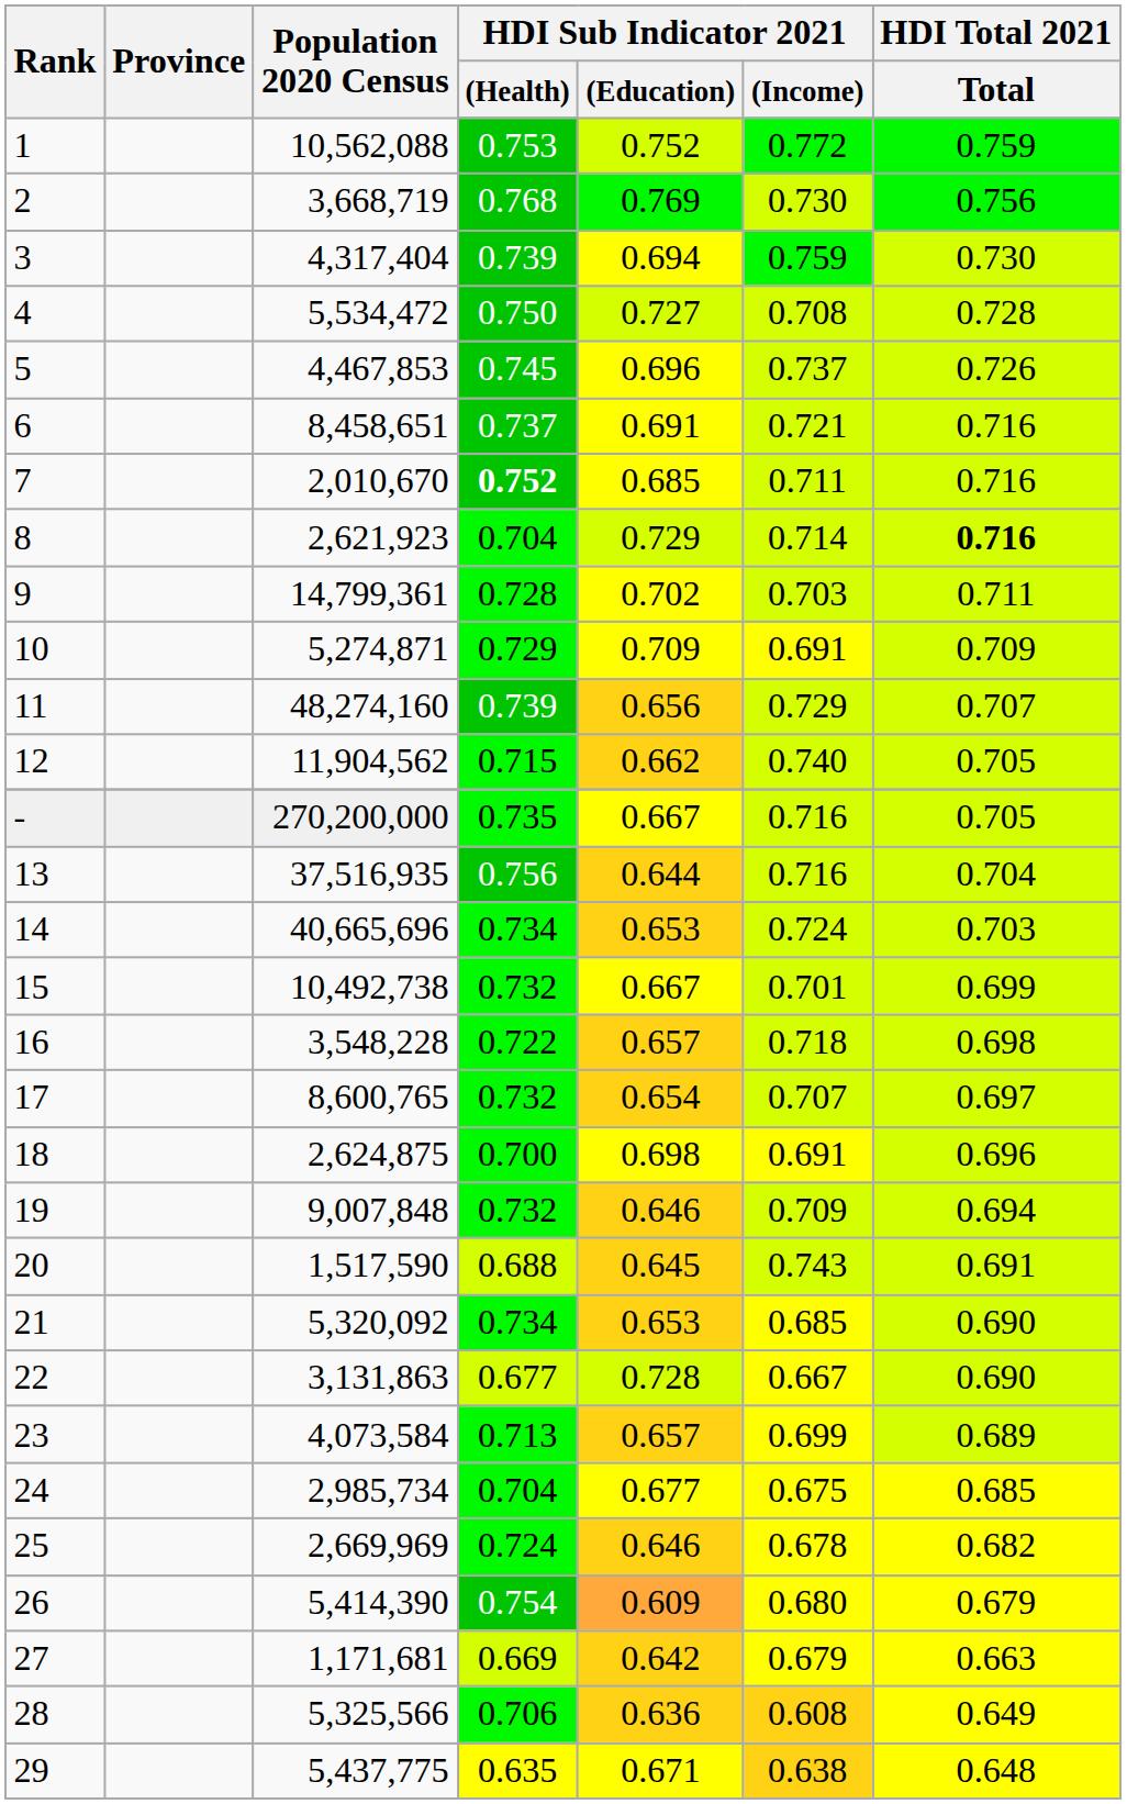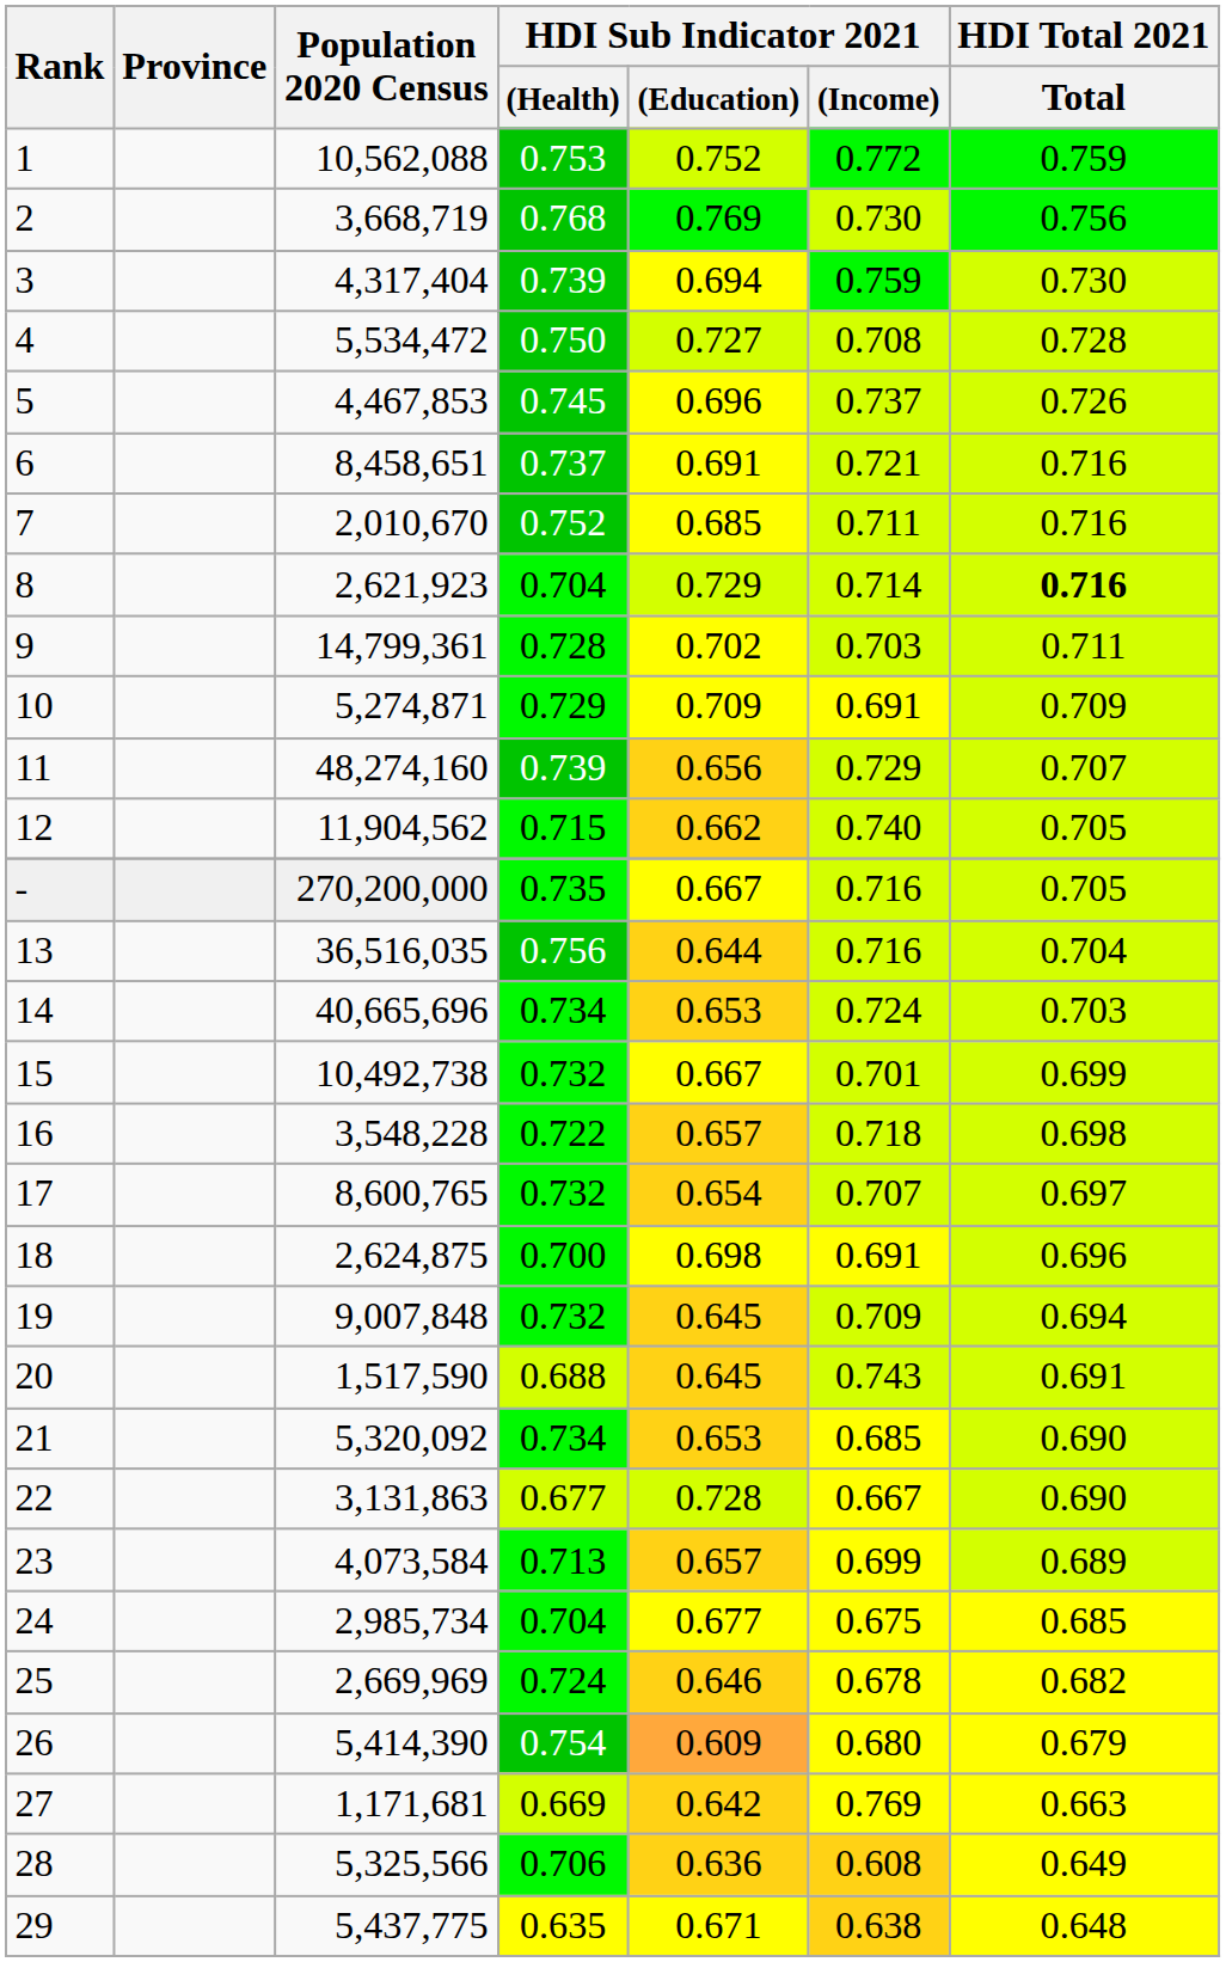 <table class="wikitable sortable plainrowheaders">
 <tr>
 <th rowspan="2">Rank</th>
 <th rowspan="2">Province</th>
 <th rowspan="2">Population <br>2020 Census</th>
 <th scope="col" colspan="3">HDI Sub Indicator 2021</th>
 <th scope="col" colspan="1">HDI Total 2021</th>
 </tr>
 <tr>
 <th scope="col"><small>(Health)</small></th>
 <th scope="col"><small>(Education)</small></th>
 <th scope="col"><small>(Income)</small></th>
 <th>Total</th>
 </tr>
 <tr>
 <td>1</td>
 <td ! scope="row" style="text-align: left; font-weight: normal;"></td>
 <td align=right>10,562,088</td>
 <td align=center bgcolor="#00C400" style="color:#FFFFFF;">0.753</td>
 <td align=center bgcolor="#D3FF00">0.752</td>
 <td align=center bgcolor="#00F900">0.772</td>
 <td align=center bgcolor="#00F900">0.759</td>
 </tr>
 <tr>
 <td>2</td>
 <td ! scope="row" style="text-align: left; font-weight: normal;"></td>
 <td align=right>3,668,719</td>
 <td align=center bgcolor="#00C400" style="color:#FFFFFF;">0.768</td>
 <td align=center bgcolor="#00F900">0.769</td>
 <td align=center bgcolor="#D3FF00">0.730</td>
 <td align=center bgcolor="#00F900">0.756</td>
 </tr>
 <tr>
 <td>3</td>
 <td ! scope="row" style="text-align: left; font-weight: normal;"></td>
 <td align=right>4,317,404</td>
 <td align=center bgcolor="#00C400" style="color:#FFFFFF;">0.739</td>
 <td align=center bgcolor="#FFFF00">0.694</td>
 <td align=center bgcolor="#00F900">0.759</td>
 <td align=center bgcolor="#D3FF00">0.730</td>
 </tr>
 <tr>
 <td>4</td>
 <td ! scope="row" style="text-align: left; font-weight: normal;"></td>
 <td align=right>5,534,472</td>
 <td align=center bgcolor="#00C400" style="color:#FFFFFF;">0.750</td>
 <td align=center bgcolor="#D3FF00">0.727</td>
 <td align=center bgcolor="#D3FF00">0.708</td>
 <td align=center bgcolor="#D3FF00">0.728</td>
 </tr>
 <tr>
 <td>5</td>
 <td ! scope="row" style="text-align: left; font-weight: normal;"></td>
 <td align=right>4,467,853</td>
 <td align=center bgcolor="#00C400" style="color:#FFFFFF;">0.745</td>
 <td align=center bgcolor="#FFFF00">0.696</td>
 <td align=center bgcolor="#D3FF00">0.737</td>
 <td align=center bgcolor="#D3FF00">0.726</td>
 </tr>
 <tr>
 <td>6</td>
 <td ! scope="row" style="text-align: left; font-weight: normal;"></td>
 <td align=right>8,458,651</td>
 <td align=center bgcolor="#00C400" style="color:#FFFFFF;">0.737</td>
 <td align=center bgcolor="#FFFF00">0.691</td>
 <td align=center bgcolor="#D3FF00">0.721</td>
 <td align=center bgcolor="#D3FF00">0.716</td>
 </tr>
 <tr>
 <td>7</td>
 <td ! scope="row" style="text-align: left; font-weight: normal;"></td>
 <td align=right>2,010,670</td>
-<td align=center bgcolor="#00C400" style="color:#FFFFFF;"><strong>0.752</strong></td>
+<td align=center bgcolor="#00C400" style="color:#FFFFFF;">0.752</td>
 <td align=center bgcolor="#FFFF00">0.685</td>
 <td align=center bgcolor="#D3FF00">0.711</td>
 <td align=center bgcolor="#D3FF00">0.716</td>
 </tr>
 <tr>
 <td>8</td>
 <td ! scope="row" style="text-align: left; font-weight: normal;"></td>
 <td align=right>2,621,923</td>
 <td align=center bgcolor="#00F900">0.704</td>
 <td align=center bgcolor="#D3FF00">0.729</td>
 <td align=center bgcolor="#D3FF00">0.714</td>
 <td align=center bgcolor="#D3FF00"><strong>0.716</strong></td>
 </tr>
 <tr>
 <td>9</td>
 <td ! scope="row" style="text-align: left; font-weight: normal;"></td>
 <td align=right>14,799,361</td>
 <td align=center bgcolor="#00F900">0.728</td>
 <td align=center bgcolor="#FFFF00">0.702</td>
 <td align=center bgcolor="#D3FF00">0.703</td>
 <td align=center bgcolor="#D3FF00">0.711</td>
 </tr>
 <tr>
 <td>10</td>
 <td ! scope="row" style="text-align: left; font-weight: normal;"></td>
 <td align=right>5,274,871</td>
 <td align=center bgcolor="#00F900">0.729</td>
 <td align=center bgcolor="#FFFF00">0.709</td>
 <td align=center bgcolor="#FFFF00">0.691</td>
 <td align=center bgcolor="#D3FF00">0.709</td>
 </tr>
 <tr>
 <td>11</td>
 <td ! scope="row" style="text-align: left; font-weight: normal;"></td>
 <td align=right>48,274,160</td>
 <td align=center bgcolor="#00C400" style="color:#FFFFFF;">0.739</td>
 <td align=center bgcolor="#FFD215">0.656</td>
 <td align=center bgcolor="#D3FF00">0.729</td>
 <td align=center bgcolor="#D3FF00">0.707</td>
 </tr>
 <tr>
 <td>12</td>
 <td ! scope="row" style="text-align: left; font-weight: normal;"></td>
 <td align=right>11,904,562</td>
 <td align=center bgcolor="#00F900">0.715</td>
 <td align=center bgcolor="#FFD215">0.662</td>
 <td align=center bgcolor="#D3FF00">0.740</td>
 <td align=center bgcolor="#D3FF00">0.705</td>
 </tr>
 <tr>
 </tr>
 <tr style="background-color:#f0f0f0">
 <td align=left>-</td>
 <td ! scope="row" style="text-align: left; font-weight: normal;"></td>
 <td align=right>270,200,000</td>
 <td align=center bgcolor="#00F900">0.735</td>
 <td align=center bgcolor="#FFFF00">0.667</td>
 <td align=center bgcolor="#D3FF00">0.716</td>
 <td align=center bgcolor="#D3FF00">0.705</td>
 </tr>
 <tr>
 <td>13</td>
 <td ! scope="row" style="text-align: left; font-weight: normal;"></td>
-<td align=right>37,516,935</td>
+<td align=right>36,516,035</td>
 <td align=center bgcolor="#00C400" style="color:#FFFFFF;">0.756</td>
 <td align=center bgcolor="#FFD215">0.644</td>
 <td align=center bgcolor="#D3FF00">0.716</td>
 <td align=center bgcolor="#D3FF00">0.704</td>
 </tr>
 <tr>
 <td>14</td>
 <td ! scope="row" style="text-align: left; font-weight: normal;"></td>
 <td align=right>40,665,696</td>
 <td align=center bgcolor="#00F900">0.734</td>
 <td align=center bgcolor="#FFD215">0.653</td>
 <td align=center bgcolor="#D3FF00">0.724</td>
 <td align=center bgcolor="#D3FF00">0.703</td>
 </tr>
 <tr>
 <td>15</td>
 <td ! scope="row" style="text-align: left; font-weight: normal;"></td>
 <td align=right>10,492,738</td>
 <td align=center bgcolor="#00F900">0.732</td>
 <td align=center bgcolor="#FFFF00">0.667</td>
 <td align=center bgcolor="#D3FF00">0.701</td>
 <td align=center bgcolor="#D3FF00">0.699</td>
 </tr>
 <tr>
 <td>16</td>
 <td ! scope="row" style="text-align: left; font-weight: normal;"></td>
 <td align=right>3,548,228</td>
 <td align=center bgcolor="#00F900">0.722</td>
 <td align=center bgcolor="#FFD215">0.657</td>
 <td align=center bgcolor="#D3FF00">0.718</td>
 <td align=center bgcolor="#D3FF00">0.698</td>
 </tr>
 <tr>
 <td>17</td>
 <td ! scope="row" style="text-align: left; font-weight: normal;"></td>
 <td align=right>8,600,765</td>
 <td align=center bgcolor="#00F900">0.732</td>
 <td align=center bgcolor="#FFD215">0.654</td>
 <td align=center bgcolor="#D3FF00">0.707</td>
 <td align=center bgcolor="#D3FF00">0.697</td>
 </tr>
 <tr>
 <td>18</td>
 <td ! scope="row" style="text-align: left; font-weight: normal;"></td>
 <td align=right>2,624,875</td>
 <td align=center bgcolor="#00F900">0.700</td>
 <td align=center bgcolor="#FFFF00">0.698</td>
 <td align=center bgcolor="#FFFF00">0.691</td>
 <td align=center bgcolor="#D3FF00">0.696</td>
 </tr>
 <tr>
 <td>19</td>
 <td ! scope="row" style="text-align: left; font-weight: normal;"></td>
 <td align=right>9,007,848</td>
 <td align=center bgcolor="#00F900">0.732</td>
-<td align=center bgcolor="#FFD215">0.646</td>
+<td align=center bgcolor="#FFD215">0.645</td>
 <td align=center bgcolor="#D3FF00">0.709</td>
 <td align=center bgcolor="#D3FF00">0.694</td>
 </tr>
 <tr>
 <td>20</td>
 <td ! scope="row" style="text-align: left; font-weight: normal;"></td>
 <td align=right>1,517,590</td>
 <td align=center bgcolor="#D3FF00">0.688</td>
 <td align=center bgcolor="#FFD215">0.645</td>
 <td align=center bgcolor="#D3FF00">0.743</td>
 <td align=center bgcolor="#D3FF00">0.691</td>
 </tr>
 <tr>
 <td>21</td>
 <td ! scope="row" style="text-align: left; font-weight: normal;"></td>
 <td align=right>5,320,092</td>
 <td align=center bgcolor="#00F900">0.734</td>
 <td align=center bgcolor="#FFD215">0.653</td>
 <td align=center bgcolor="#FFFF00">0.685</td>
 <td align=center bgcolor="#D3FF00">0.690</td>
 </tr>
 <tr>
 <td>22</td>
 <td ! scope="row" style="text-align: left; font-weight: normal;"></td>
 <td align=right>3,131,863</td>
 <td align=center bgcolor="#D3FF00">0.677</td>
 <td align=center bgcolor="#D3FF00">0.728</td>
 <td align=center bgcolor="#FFFF00">0.667</td>
 <td align=center bgcolor="#D3FF00">0.690</td>
 </tr>
 <tr>
 <td>23</td>
 <td ! scope="row" style="text-align: left; font-weight: normal;"></td>
 <td align=right>4,073,584</td>
 <td align=center bgcolor="#00F900">0.713</td>
 <td align=center bgcolor="#FFD215">0.657</td>
 <td align=center bgcolor="#FFFF00">0.699</td>
 <td align=center bgcolor="#D3FF00">0.689</td>
 </tr>
 <tr>
 <td>24</td>
 <td ! scope="row" style="text-align: left; font-weight: normal;"></td>
 <td align=right>2,985,734</td>
 <td align=center bgcolor="#00F900">0.704</td>
 <td align=center bgcolor="#FFFF00">0.677</td>
 <td align=center bgcolor="#FFFF00">0.675</td>
 <td align=center bgcolor="#FFFF00">0.685</td>
 </tr>
 <tr>
 <td>25</td>
 <td ! scope="row" style="text-align: left; font-weight: normal;"></td>
 <td align=right>2,669,969</td>
 <td align=center bgcolor="#00F900">0.724</td>
 <td align=center bgcolor="#FFD215">0.646</td>
 <td align=center bgcolor="#FFFF00">0.678</td>
 <td align=center bgcolor="#FFFF00">0.682</td>
 </tr>
 <tr>
 <td>26</td>
 <td ! scope="row" style="text-align: left; font-weight: normal;"></td>
 <td align=right>5,414,390</td>
 <td align=center bgcolor="#00C400" style="color:#FFFFFF;">0.754</td>
 <td align=center bgcolor="#FFA83C">0.609</td>
 <td align=center bgcolor="#FFFF00">0.680</td>
 <td align=center bgcolor="#FFFF00">0.679</td>
 </tr>
 <tr>
 <td>27</td>
 <td ! scope="row" style="text-align: left; font-weight: normal;"></td>
 <td align=right>1,171,681</td>
 <td align=center bgcolor="#D3FF00">0.669</td>
 <td align=center bgcolor="#FFD215">0.642</td>
-<td align=center bgcolor="#FFFF00">0.679</td>
+<td align=center bgcolor="#FFFF00">0.769</td>
 <td align=center bgcolor="#FFFF00">0.663</td>
 </tr>
 <tr>
 <td>28</td>
 <td ! scope="row" style="text-align: left; font-weight: normal;"></td>
 <td align=right>5,325,566</td>
 <td align=center bgcolor="#00F900">0.706</td>
 <td align=center bgcolor="#FFD215">0.636</td>
 <td align=center bgcolor="#FFD215">0.608</td>
 <td align=center bgcolor="#FFFF00">0.649</td>
 </tr>
 <tr>
 <td>29</td>
 <td ! scope="row" style="text-align: left; font-weight: normal;"></td>
 <td align=right>5,437,775</td>
 <td align=center bgcolor="#FFFF00">0.635</td>
 <td align=center bgcolor="#FFFF00">0.671</td>
 <td align=center bgcolor="#FFD215">0.638</td>
 <td align=center bgcolor="#FFFF00">0.648</td>
 </tr>
 <tr>
 </tr>
 </table>
